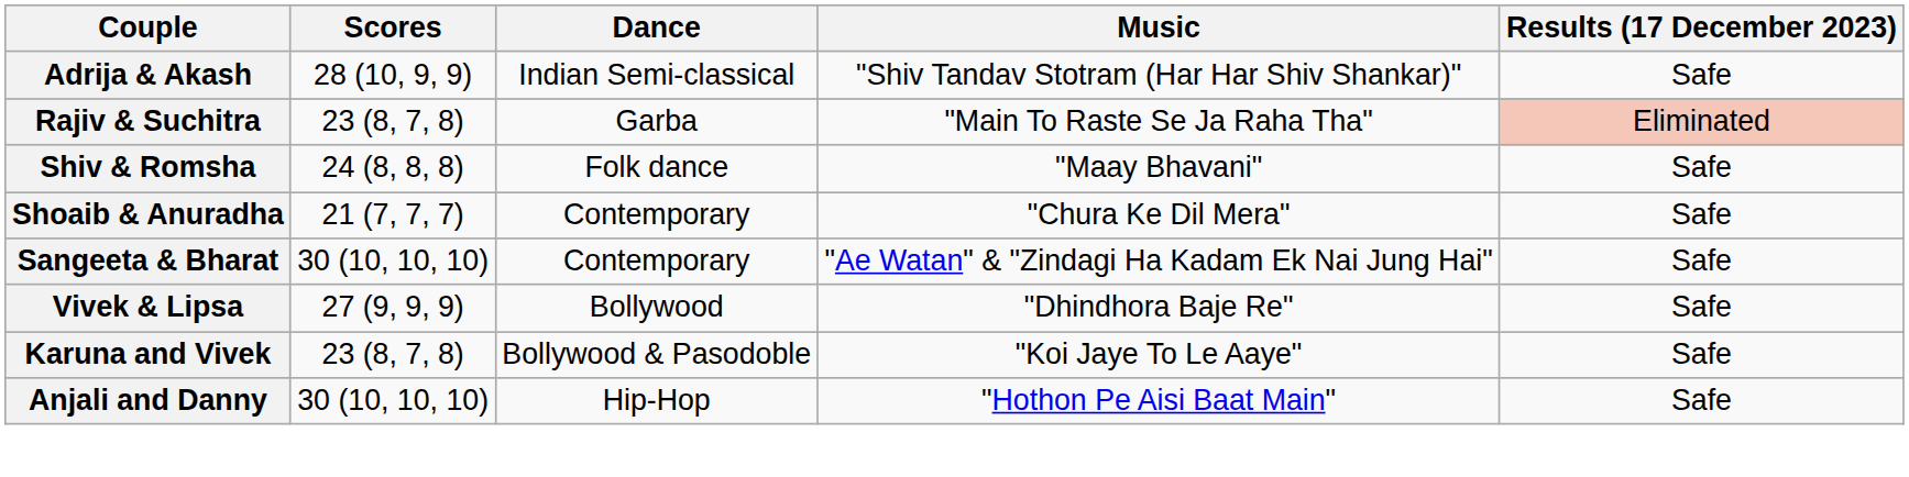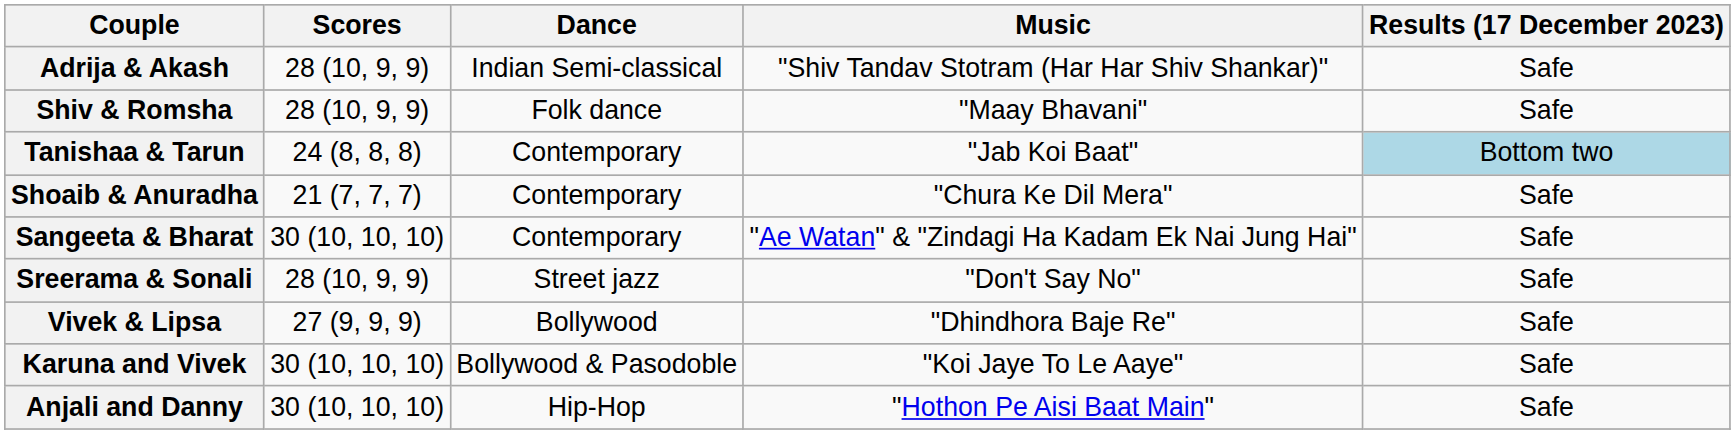 <table class="wikitable plainrowheaders sortable" style="text-align:center;">
 <tr>
 <th class="sortable" scope="col" style="text-align:center">Couple</th>
 <th scope="col">Scores</th>
 <th class="unsortable" scope="col">Dance</th>
 <th scope="col" class="unsortable">Music</th>
 <th scope="col" class="unsortable">Results (17 December 2023)</th>
 </tr>
 <tr>
 <th>Adrija & Akash</th>
 <td>28 (10, 9, 9)</td>
 <td>Indian Semi-classical</td>
 <td>"Shiv Tandav Stotram (Har Har Shiv Shankar)"</td>
 <td>Safe</td>
 </tr>
 <tr>
-<th>Rajiv & Suchitra</th>
-<td>23 (8, 7, 8)</td>
-<td>Garba</td>
-<td>"Main To Raste Se Ja Raha Tha"</td>
-<td bgcolor = #f4c7b8>Eliminated</td>
-</tr>
-<tr>
 <th>Shiv & Romsha</th>
-<td>24 (8, 8, 8)</td>
+<td>28 (10, 9, 9)</td>
 <td>Folk dance</td>
 <td>"Maay Bhavani"</td>
 <td>Safe</td>
+</tr>
+<tr>
+<th>Tanishaa & Tarun</th>
+<td>24 (8, 8, 8)</td>
+<td>Contemporary</td>
+<td>"Jab Koi Baat"</td>
+<td bgcolor = lightblue>Bottom two</td>
 </tr>
 <tr>
 <th>Shoaib & Anuradha</th>
 <td>21 (7, 7, 7)</td>
 <td>Contemporary</td>
 <td>"Chura Ke Dil Mera"</td>
 <td>Safe</td>
 </tr>
 <tr>
 <th>Sangeeta & Bharat</th>
 <td>30 (10, 10, 10)</td>
 <td>Contemporary</td>
 <td>"<a href='#'>Ae Watan</a>" & "Zindagi Ha Kadam Ek Nai Jung Hai"</td>
 <td>Safe</td>
 </tr>
 <tr>
+<th>Sreerama & Sonali</th>
+<td>28 (10, 9, 9)</td>
+<td>Street jazz</td>
+<td>"Don't Say No"</td>
+<td>Safe</td>
+</tr>
+<tr>
 <th>Vivek & Lipsa</th>
 <td>27 (9, 9, 9)</td>
 <td>Bollywood</td>
 <td>"Dhindhora Baje Re"</td>
 <td>Safe</td>
 </tr>
 <tr>
 <th>Karuna and Vivek</th>
-<td>23 (8, 7, 8)</td>
+<td>30 (10, 10, 10)</td>
 <td>Bollywood & Pasodoble</td>
 <td>"Koi Jaye To Le Aaye"</td>
 <td>Safe</td>
 </tr>
 <tr>
 <th>Anjali and Danny</th>
 <td>30 (10, 10, 10)</td>
 <td>Hip-Hop</td>
 <td>"<a href='#'>Hothon Pe Aisi Baat Main</a>"</td>
 <td>Safe</td>
 </tr>
 </table>
